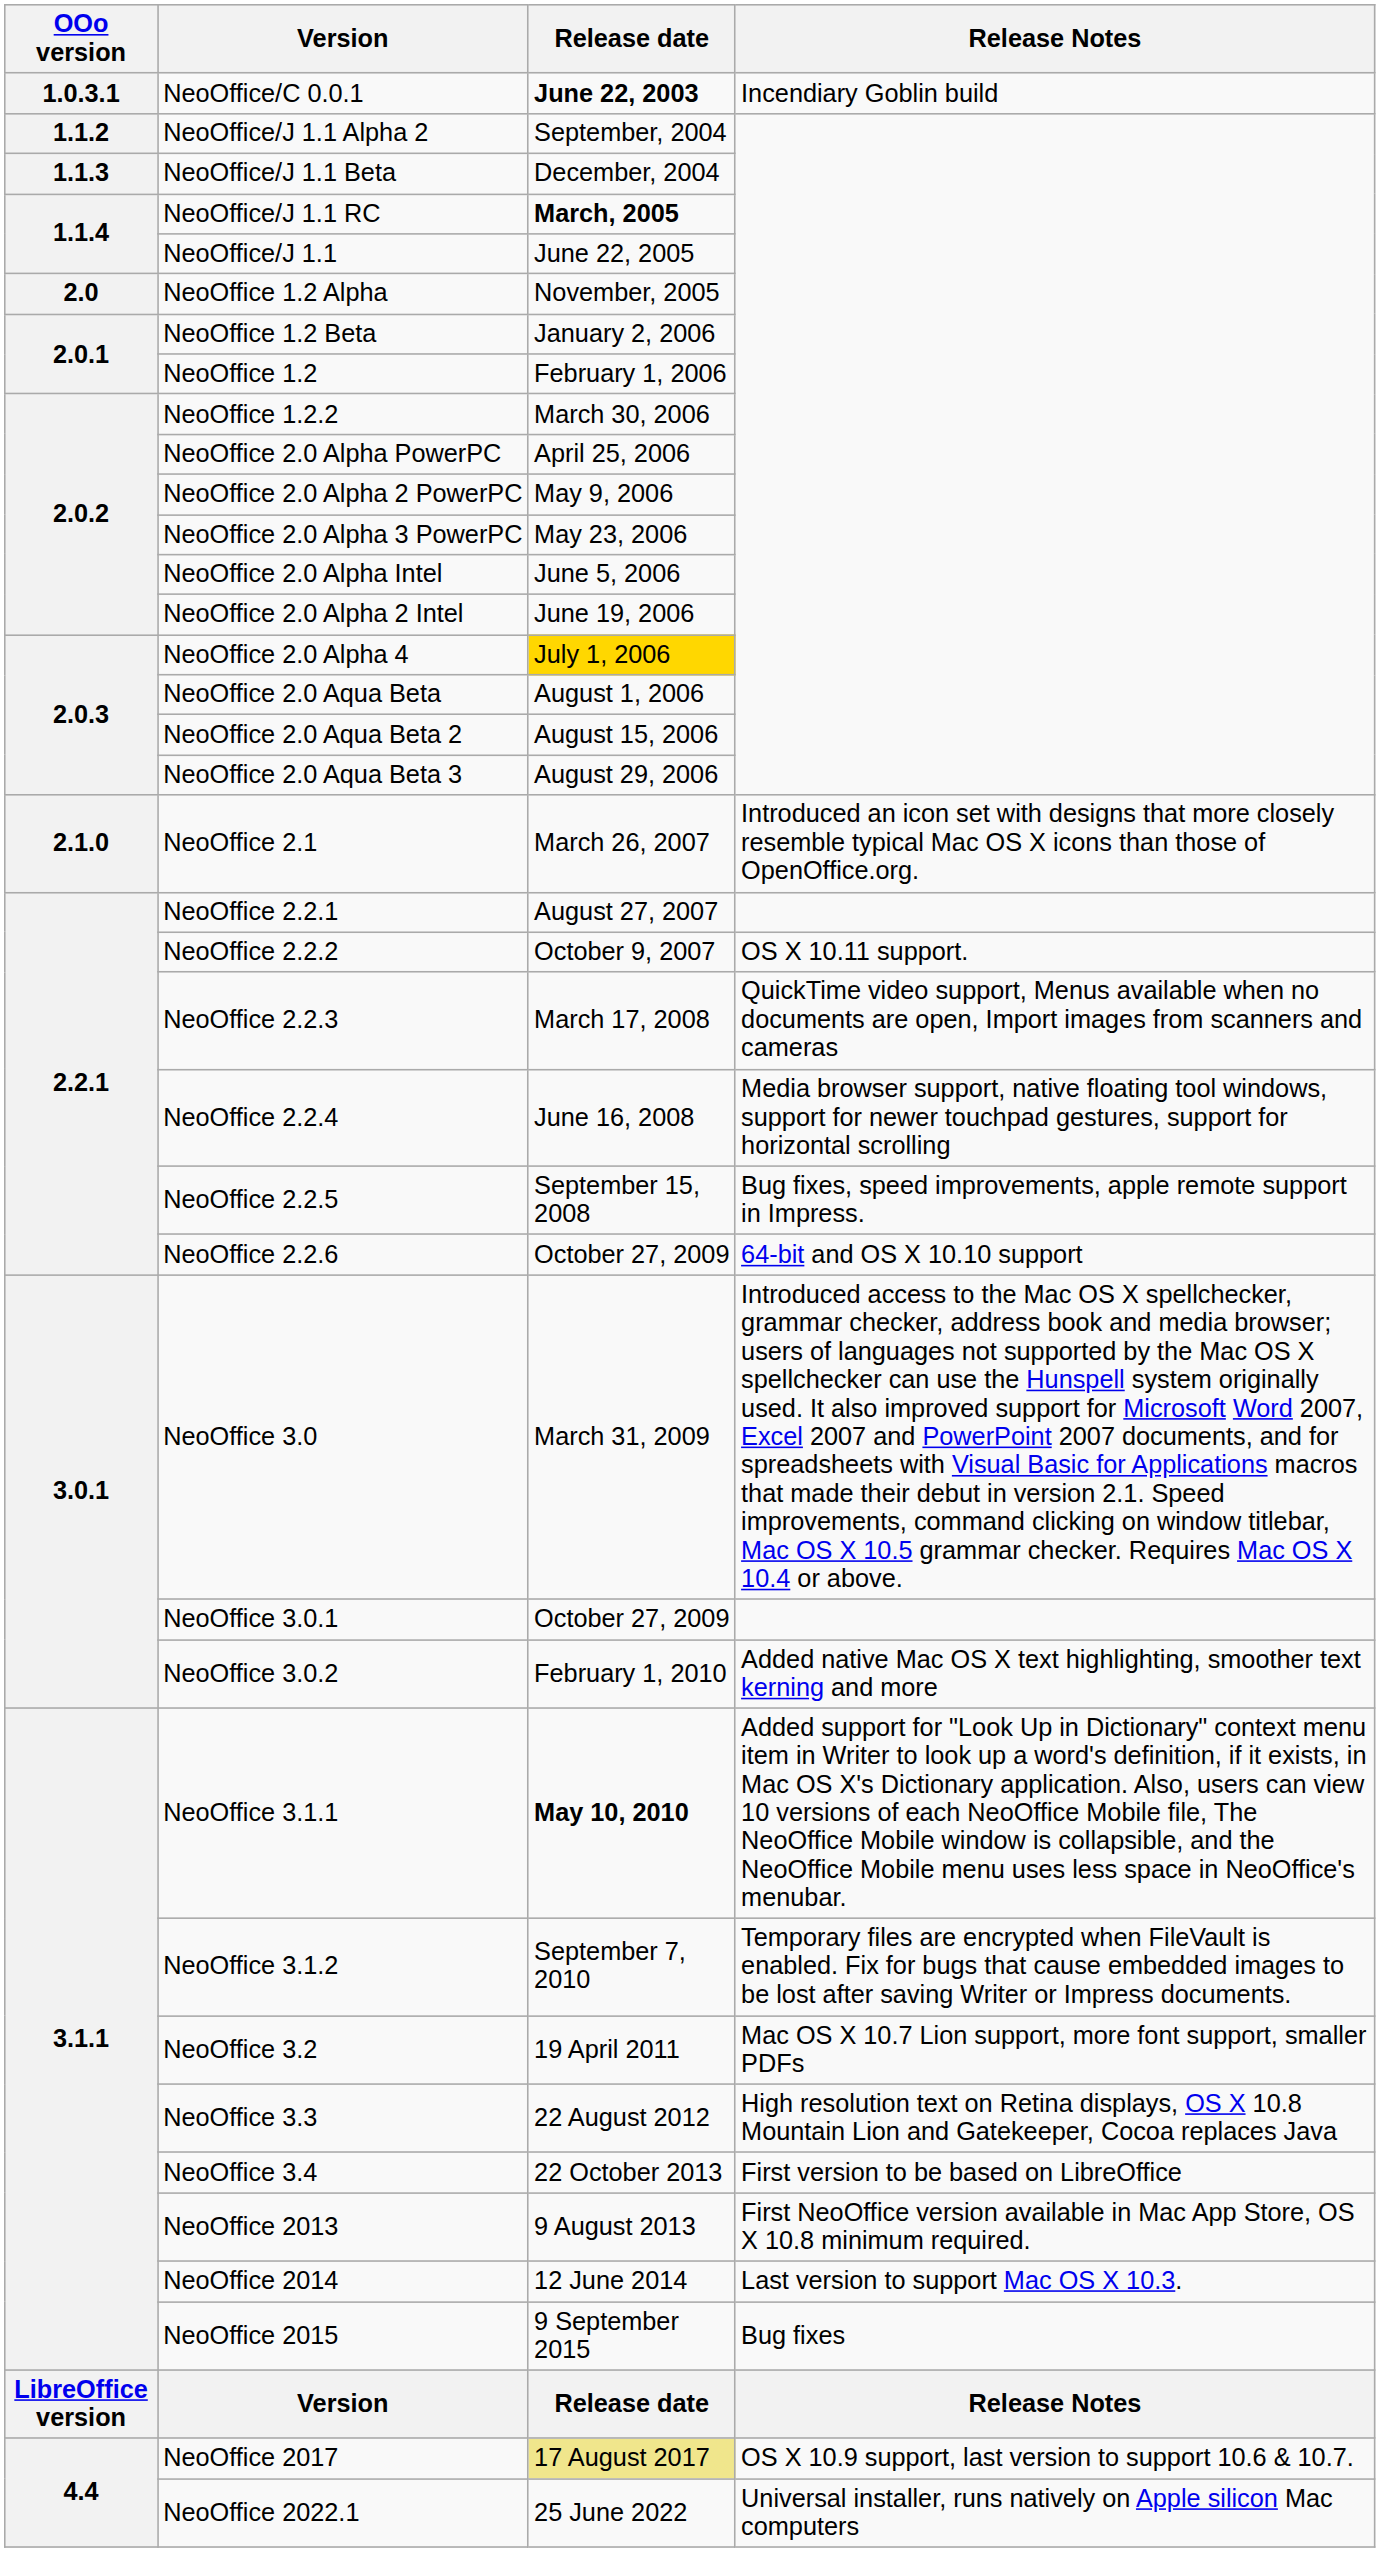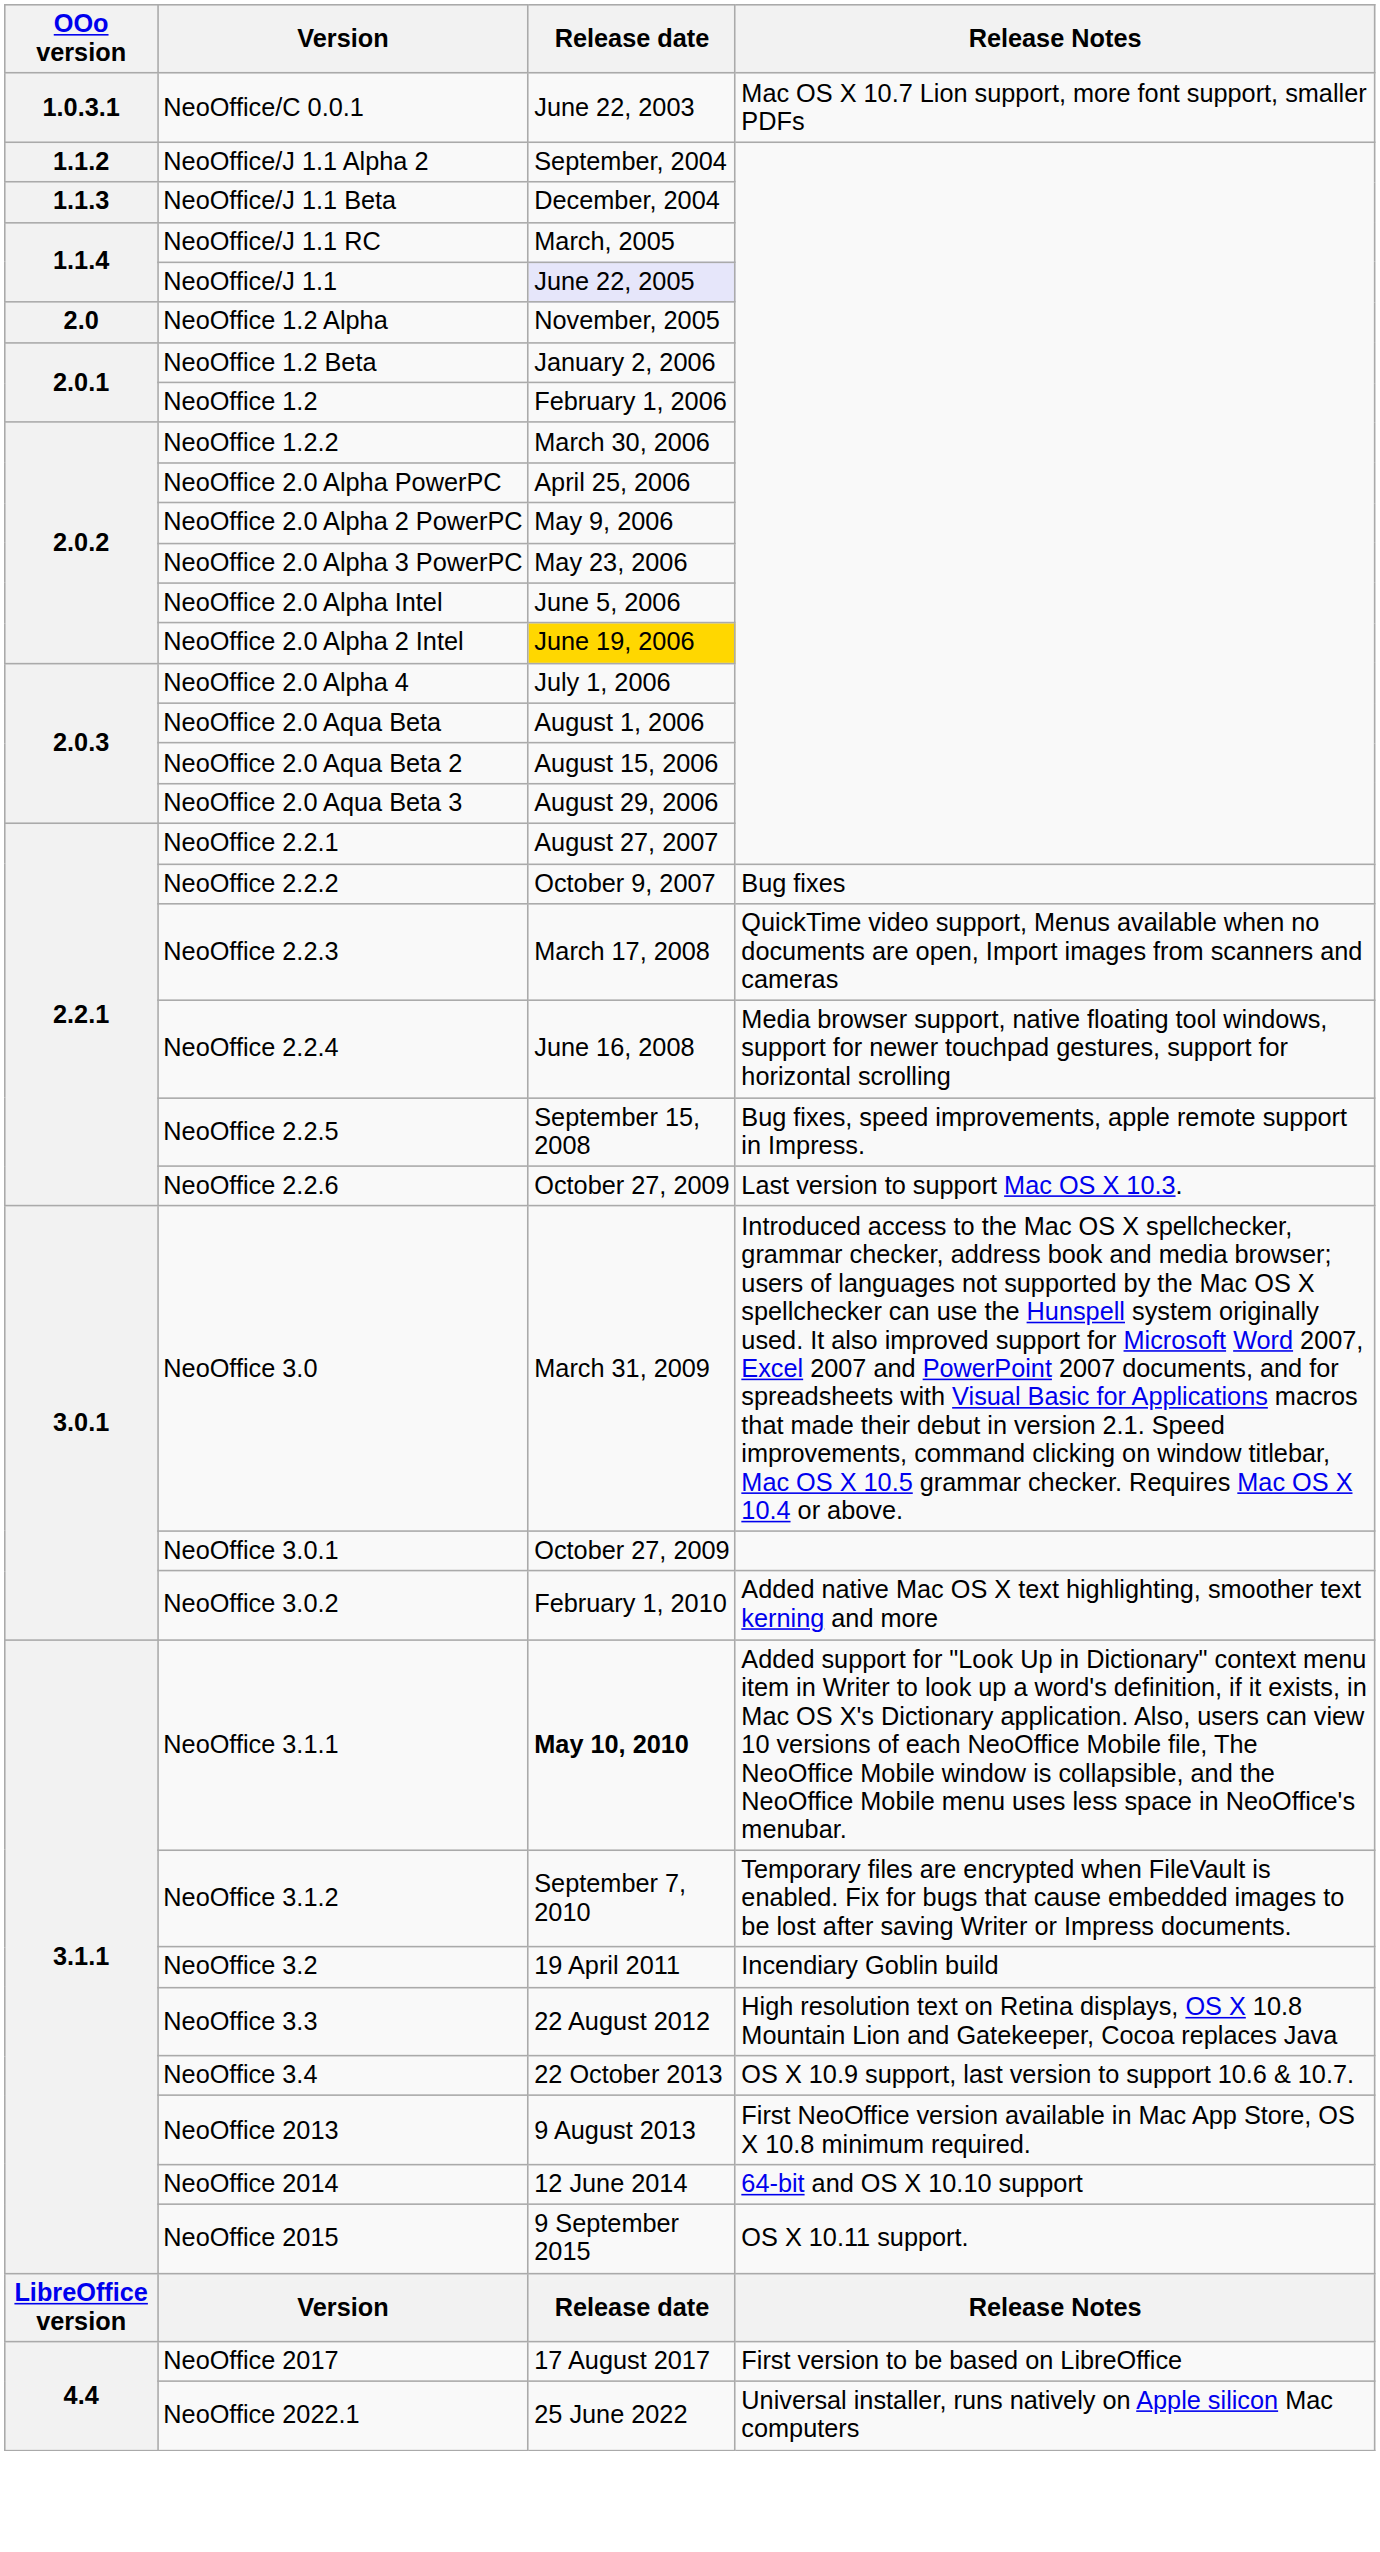 <table class="wikitable">
 <tr>
 <th><a href='#'>OOo</a> version</th>
 <th>Version</th>
 <th>Release date</th>
 <th>Release Notes</th>
 </tr>
 <tr>
 <th rowspan=1>1.0.3.1</th>
 <td>NeoOffice/C 0.0.1</td>
-<td><strong>June 22, 2003</strong></td>
-<td>Incendiary Goblin build</td>
+<td>June 22, 2003</td>
+<td>Mac OS X 10.7 Lion support, more font support, smaller PDFs</td>
 </tr>
 <tr>
 <th rowspan=1>1.1.2</th>
 <td>NeoOffice/J 1.1 Alpha 2</td>
 <td nowrap>September, 2004</td>
 </tr>
 <tr>
 <th rowspan=1>1.1.3</th>
 <td>NeoOffice/J 1.1 Beta</td>
 <td>December, 2004</td>
 </tr>
 <tr>
 <th rowspan=2>1.1.4</th>
 <td>NeoOffice/J 1.1 RC</td>
-<td><strong>March, 2005</strong></td>
+<td>March, 2005</td>
 </tr>
 <tr>
 <td>NeoOffice/J 1.1</td>
-<td>June 22, 2005</td>
+<td style="background: lavender;">June 22, 2005</td>
 </tr>
 <tr>
 <th rowspan=1>2.0</th>
 <td>NeoOffice 1.2 Alpha</td>
 <td>November, 2005</td>
 </tr>
 <tr>
 <th rowspan=2>2.0.1</th>
 <td>NeoOffice 1.2 Beta</td>
 <td>January 2, 2006</td>
 </tr>
 <tr>
 <td>NeoOffice 1.2</td>
 <td>February 1, 2006</td>
 </tr>
 <tr>
 <th rowspan=6>2.0.2</th>
 <td>NeoOffice 1.2.2</td>
 <td>March 30, 2006</td>
 </tr>
 <tr>
 <td>NeoOffice 2.0 Alpha PowerPC</td>
 <td>April 25, 2006</td>
 </tr>
 <tr>
 <td nowrap>NeoOffice 2.0 Alpha 2 PowerPC</td>
 <td>May 9, 2006</td>
 </tr>
 <tr>
 <td>NeoOffice 2.0 Alpha 3 PowerPC</td>
 <td>May 23, 2006</td>
 </tr>
 <tr>
 <td>NeoOffice 2.0 Alpha Intel</td>
 <td>June 5, 2006</td>
 </tr>
 <tr>
 <td>NeoOffice 2.0 Alpha 2 Intel</td>
-<td>June 19, 2006</td>
+<td style="background: gold;">June 19, 2006</td>
 </tr>
 <tr>
 <th rowspan=4>2.0.3</th>
 <td>NeoOffice 2.0 Alpha 4</td>
-<td style="background: gold;">July 1, 2006</td>
+<td>July 1, 2006</td>
 </tr>
 <tr>
 <td>NeoOffice 2.0 Aqua Beta</td>
 <td>August 1, 2006</td>
 </tr>
 <tr>
 <td>NeoOffice 2.0 Aqua Beta 2</td>
 <td>August 15, 2006</td>
 </tr>
 <tr>
 <td>NeoOffice 2.0 Aqua Beta 3</td>
 <td>August 29, 2006</td>
 </tr>
 <tr>
-<th rowspan=1>2.1.0</th>
-<td>NeoOffice 2.1</td>
-<td>March 26, 2007</td>
-<td>Introduced an icon set with designs that more closely resemble typical Mac OS X icons than those of OpenOffice.org.</td>
-</tr>
-<tr>
 <th rowspan=6>2.2.1</th>
 <td>NeoOffice 2.2.1</td>
 <td>August 27, 2007</td>
 </tr>
 <tr>
 <td>NeoOffice 2.2.2</td>
 <td>October 9, 2007</td>
-<td>OS X 10.11 support.</td>
+<td>Bug fixes</td>
 </tr>
 <tr>
 <td>NeoOffice 2.2.3</td>
 <td>March 17, 2008</td>
 <td>QuickTime video support, Menus available when no documents are open, Import images from scanners and cameras</td>
 </tr>
 <tr>
 <td>NeoOffice 2.2.4</td>
 <td>June 16, 2008</td>
 <td>Media browser support, native floating tool windows, support for newer touchpad gestures, support for horizontal scrolling</td>
 </tr>
 <tr>
 <td>NeoOffice 2.2.5</td>
 <td>September 15, 2008</td>
 <td>Bug fixes, speed improvements, apple remote support in Impress.</td>
 </tr>
 <tr>
 <td>NeoOffice 2.2.6</td>
 <td>October 27, 2009</td>
-<td><a href='#'>64-bit</a> and OS X 10.10 support</td>
+<td>Last version to support <a href='#'>Mac OS X 10.3</a>.</td>
 </tr>
 <tr>
 <th rowspan=3>3.0.1</th>
 <td>NeoOffice 3.0</td>
 <td>March 31, 2009</td>
 <td>Introduced access to the Mac OS X spellchecker, grammar checker, address book and media browser; users of languages not supported by the Mac OS X spellchecker can use the <a href='#'>Hunspell</a> system originally used. It also improved support for <a href='#'>Microsoft</a> <a href='#'>Word</a> 2007, <a href='#'>Excel</a> 2007 and <a href='#'>PowerPoint</a> 2007 documents, and for spreadsheets with <a href='#'>Visual Basic for Applications</a> macros that made their debut in version 2.1. Speed improvements, command clicking on window titlebar, <a href='#'>Mac OS X 10.5</a> grammar checker. Requires <a href='#'>Mac OS X 10.4</a> or above.</td>
 </tr>
 <tr>
 <td>NeoOffice 3.0.1</td>
 <td>October 27, 2009</td>
 </tr>
 <tr>
 <td>NeoOffice 3.0.2</td>
 <td>February 1, 2010</td>
 <td>Added native Mac OS X text highlighting, smoother text <a href='#'>kerning</a> and more</td>
 </tr>
 <tr>
 <th rowspan=8>3.1.1</th>
 <td>NeoOffice 3.1.1</td>
 <td><strong>May 10, 2010</strong></td>
 <td>Added support for "Look Up in Dictionary" context menu item in Writer to look up a word's definition, if it exists, in Mac OS X's Dictionary application.  Also, users can view 10 versions of each NeoOffice Mobile file, The NeoOffice Mobile window is collapsible, and the NeoOffice Mobile menu uses less space in NeoOffice's menubar.</td>
 </tr>
 <tr>
 <td>NeoOffice 3.1.2</td>
 <td>September 7, 2010</td>
 <td>Temporary files are encrypted when FileVault is enabled. Fix for bugs that cause embedded images to be lost after saving Writer or Impress documents.</td>
 </tr>
 <tr>
 <td>NeoOffice 3.2</td>
 <td>19 April 2011</td>
-<td>Mac OS X 10.7 Lion support, more font support, smaller PDFs</td>
+<td>Incendiary Goblin build</td>
 </tr>
 <tr>
 <td>NeoOffice 3.3</td>
 <td>22 August 2012</td>
 <td>High resolution text on Retina displays, <a href='#'>OS X</a> 10.8 Mountain Lion and Gatekeeper, Cocoa replaces Java</td>
 </tr>
 <tr>
 <td>NeoOffice 3.4</td>
 <td>22 October 2013</td>
-<td>First version to be based on LibreOffice</td>
+<td>OS X 10.9 support, last version to support 10.6 & 10.7.</td>
 </tr>
 <tr>
 <td>NeoOffice 2013</td>
 <td>9 August 2013</td>
 <td>First NeoOffice version available in Mac App Store, OS X 10.8 minimum required.</td>
 </tr>
 <tr>
 <td>NeoOffice 2014</td>
 <td>12 June 2014</td>
-<td>Last version to support <a href='#'>Mac OS X 10.3</a>.</td>
+<td><a href='#'>64-bit</a> and OS X 10.10 support</td>
 </tr>
 <tr>
 <td>NeoOffice 2015</td>
 <td>9 September 2015</td>
-<td>Bug fixes</td>
+<td>OS X 10.11 support.</td>
 </tr>
 <tr>
 <th><a href='#'>LibreOffice</a> version</th>
 <th>Version</th>
 <th>Release date</th>
 <th>Release Notes</th>
 </tr>
 <tr>
 <th rowspan=2>4.4</th>
 <td>NeoOffice 2017</td>
-<td style="background: khaki;">17 August 2017</td>
-<td>OS X 10.9 support, last version to support 10.6 & 10.7.</td>
+<td>17 August 2017</td>
+<td>First version to be based on LibreOffice</td>
 </tr>
 <tr>
 <td>NeoOffice 2022.1</td>
 <td>25 June 2022</td>
 <td>Universal installer, runs natively on <a href='#'>Apple silicon</a> Mac computers</td>
 </tr>
 </table>
